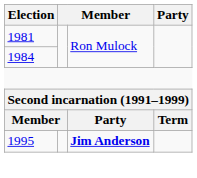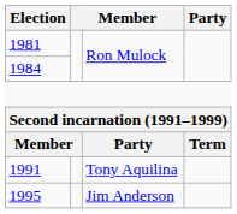 <table class="wikitable" style='border-style: none none none none;'>
 <tr>
 <th>Election</th>
 <th colspan="2">Member</th>
 <th>Party</th>
 </tr>
 <tr style="background: #f9f9f9">
 <td><a href='#'>1981</a></td>
 <td rowspan="2" > </td>
 <td rowspan="2"><a href='#'>Ron Mulock</a></td>
 <td rowspan="2"></td>
 </tr>
 <tr style="background: #f9f9f9">
 <td><a href='#'>1984</a></td>
 </tr>
 <tr>
 <td colspan="4" style='border-style: none none none none;'> </td>
 </tr>
 <tr>
 <th colspan="4">Second incarnation (1991–1999)</th>
 </tr>
 <tr>
 <th colspan="2">Member</th>
 <th>Party</th>
 <th>Term</th>
 </tr>
 <tr style="background: #f9f9f9">
+<td><a href='#'>1991</a></td>
+<td> </td>
+<td><a href='#'>Tony Aquilina</a></td>
+<td></td>
+</tr>
+<tr style="background: #f9f9f9">
 <td><a href='#'>1995</a></td>
 <td> </td>
-<td><strong><a href='#'>Jim Anderson</a></strong></td>
+<td><a href='#'>Jim Anderson</a></td>
 <td></td>
 </tr>
 </table>
